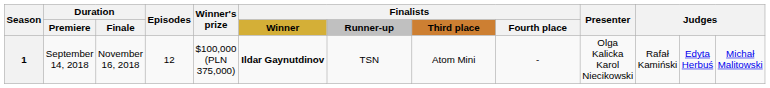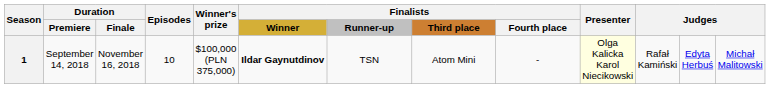 <table class="wikitable" style="text-align:center; font-size:100%;">
 <tr>
 <th rowspan="2">Season</th>
 <th colspan="2">Duration</th>
 <th rowspan="2">Episodes</th>
 <th style="width:6%;" rowspan="2">Winner's prize</th>
 <th colspan="4">Finalists</th>
 <th rowspan="2">Presenter</th>
 <th colspan="3" rowspan="2">Judges</th>
 </tr>
 <tr>
 <th>Premiere</th>
 <th>Finale</th>
 <th style="width:12%; background:#D4AF37;" align="center">Winner</th>
 <th style="width:12%; background:silver;" align="center">Runner-up</th>
 <th style="width:12%; background:#CD7F32;" align="center">Third place</th>
 <th style="width:12%;" align="center">Fourth place</th>
 </tr>
 <tr>
 <th scope="row">1</th>
 <td>September 14, 2018</td>
 <td>November 16, 2018</td>
-<td>12</td>
+<td>10</td>
 <td>$100,000<br>(PLN 375,000)</td>
 <td><strong>Ildar Gaynutdinov</strong></td>
 <td>TSN</td>
 <td>Atom Mini</td>
 <td>-</td>
-<td>Olga Kalicka<br>Karol Niecikowski</td>
+<td style="background: lightyellow;">Olga Kalicka<br>Karol Niecikowski</td>
 <td>Rafał Kamiński</td>
 <td><a href='#'>Edyta Herbuś</a></td>
 <td><a href='#'>Michał Malitowski</a></td>
 </tr>
 </table>
